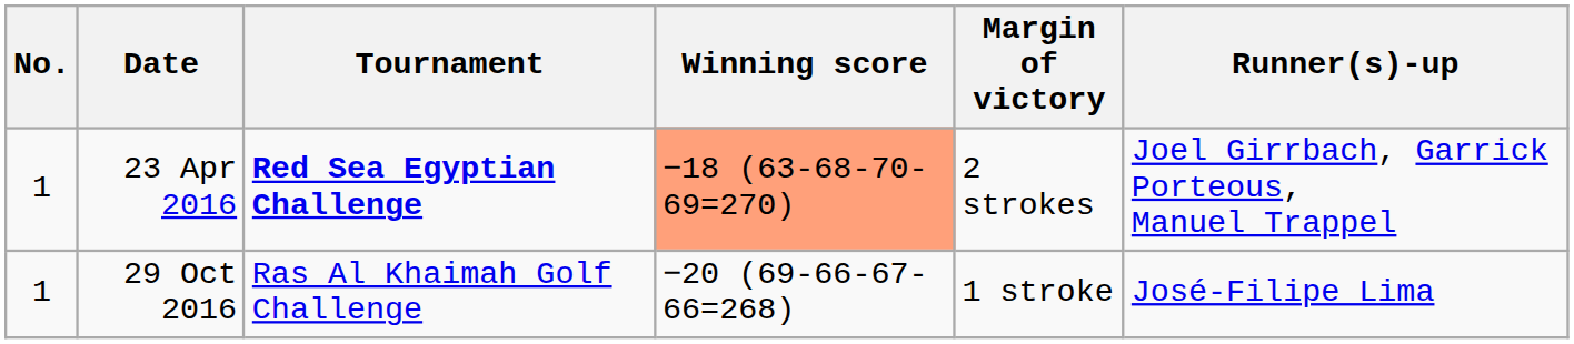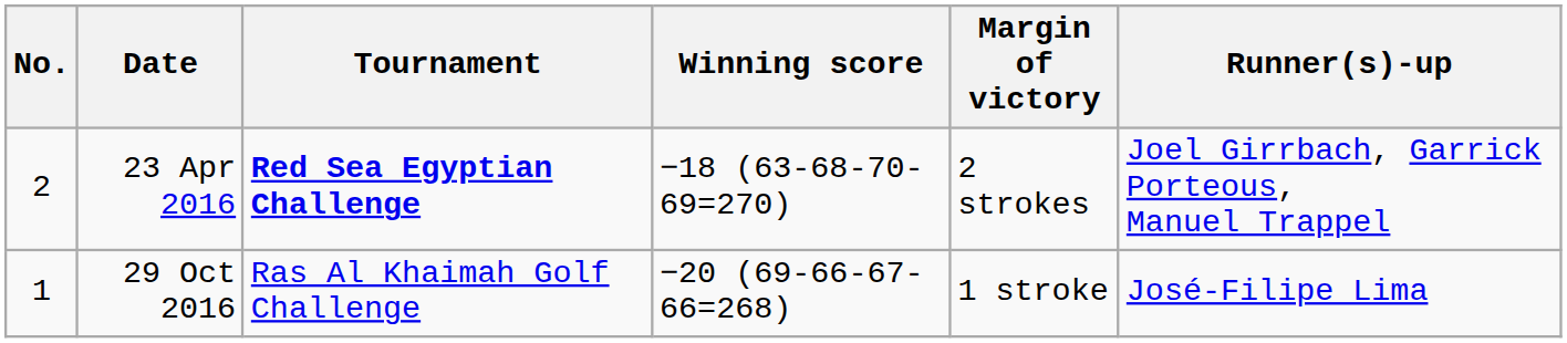 <table class="wikitable" style="font-size:95%;">
 <tr>
 <th>No.</th>
 <th>Date</th>
 <th>Tournament</th>
 <th>Winning score</th>
 <th>Margin of<br>victory</th>
 <th>Runner(s)-up</th>
 </tr>
 <tr>
-<td align=center>1</td>
+<td align=center>2</td>
 <td align=right>23 Apr <a href='#'>2016</a></td>
 <td><strong><a href='#'>Red Sea Egyptian Challenge</a></strong></td>
-<td style="background: lightsalmon;">−18 (63-68-70-69=270)</td>
+<td>−18 (63-68-70-69=270)</td>
 <td>2 strokes</td>
 <td> <a href='#'>Joel Girrbach</a>,  <a href='#'>Garrick Porteous</a>,<br> <a href='#'>Manuel Trappel</a></td>
 </tr>
 <tr>
 <td align=center>1</td>
 <td align=right>29 Oct 2016</td>
 <td><a href='#'>Ras Al Khaimah Golf Challenge</a></td>
 <td>−20 (69-66-67-66=268)</td>
 <td>1 stroke</td>
 <td> <a href='#'>José-Filipe Lima</a></td>
 </tr>
 </table>
